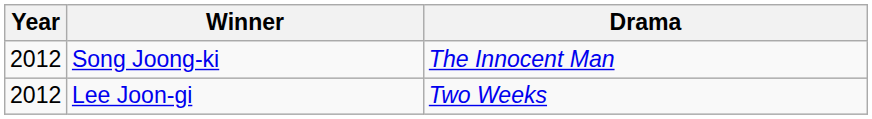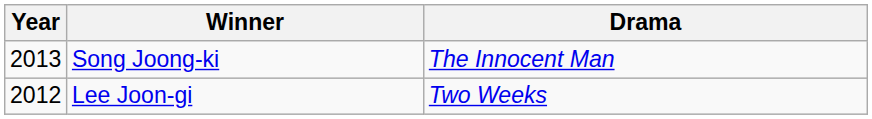 <table class="wikitable" style="width:600px">
 <tr>
 <th width=10>Year</th>
 <th>Winner</th>
 <th>Drama</th>
 </tr>
 <tr>
-<td>2012</td>
+<td>2013</td>
 <td><a href='#'>Song Joong-ki</a></td>
 <td><em><a href='#'>The Innocent Man</a></em></td>
 </tr>
 <tr>
 <td>2012</td>
 <td><a href='#'>Lee Joon-gi</a></td>
 <td><em><a href='#'>Two Weeks</a></em></td>
 </tr>
 </table>
